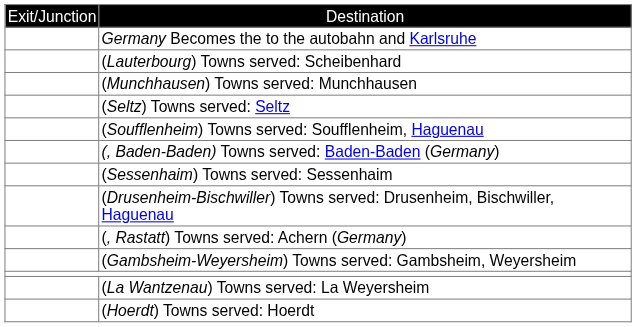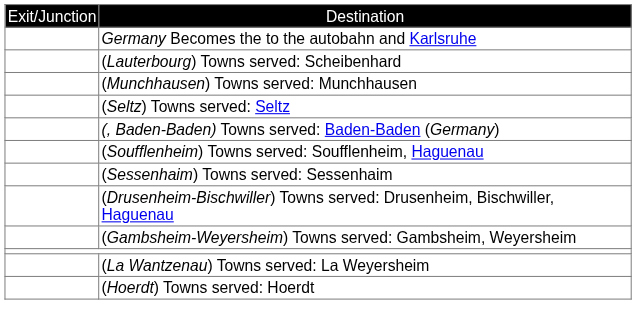 <table border=1 cellpadding=2 style="margin-left:1em; margin-bottom: 1em; color: black; border-collapse: collapse; font-size: 95%;">
 <tr align="center" bgcolor="000000" style="color: white">
 <td>Exit/Junction</td>
 <td>Destination</td>
 </tr>
 <tr>
 <td></td>
 <td> <em>Germany</em> Becomes the  to the  autobahn and <a href='#'>Karlsruhe</a></td>
 </tr>
 <tr>
 <td></td>
 <td>(<em>Lauterbourg</em>) Towns served: Scheibenhard</td>
 </tr>
 <tr>
 <td></td>
 <td>(<em>Munchhausen</em>) Towns served: Munchhausen</td>
 </tr>
 <tr>
 <td></td>
 <td>(<em>Seltz</em>) Towns served: <a href='#'>Seltz</a></td>
 </tr>
 <tr>
 <td></td>
-<td>(<em>Soufflenheim</em>) Towns served: Soufflenheim, <a href='#'>Haguenau</a></td>
+<td><em>(, Baden-Baden)</em> Towns served: <a href='#'>Baden-Baden</a> (<em>Germany</em>)</td>
 </tr>
 <tr>
 <td></td>
-<td><em>(, Baden-Baden)</em> Towns served: <a href='#'>Baden-Baden</a> (<em>Germany</em>)</td>
+<td>(<em>Soufflenheim</em>) Towns served: Soufflenheim, <a href='#'>Haguenau</a></td>
 </tr>
 <tr>
 <td></td>
 <td>(<em>Sessenhaim</em>) Towns served: Sessenhaim</td>
 </tr>
 <tr>
 <td></td>
 <td>(<em>Drusenheim-Bischwiller</em>) Towns served: Drusenheim, Bischwiller, <a href='#'>Haguenau</a></td>
-</tr>
-<tr>
-<td></td>
-<td>(<em>, Rastatt</em>) Towns served: Achern (<em>Germany</em>)</td>
 </tr>
 <tr>
 <td></td>
 <td>(<em>Gambsheim-Weyersheim</em>) Towns served: Gambsheim, Weyersheim</td>
 </tr>
 <tr>
 <td colspan="2"></td>
 </tr>
 <tr>
 <td></td>
 <td>(<em>La Wantzenau</em>) Towns served: La Weyersheim</td>
 </tr>
 <tr>
 <td></td>
 <td>(<em>Hoerdt</em>) Towns served: Hoerdt</td>
 </tr>
 </table>
